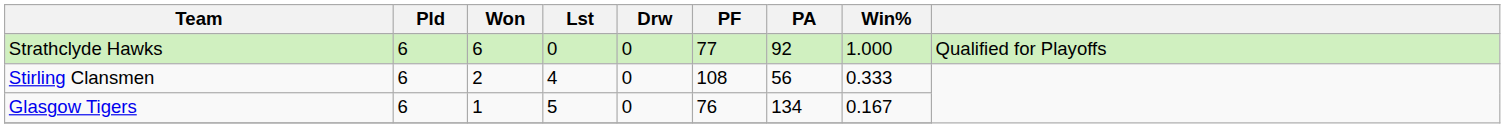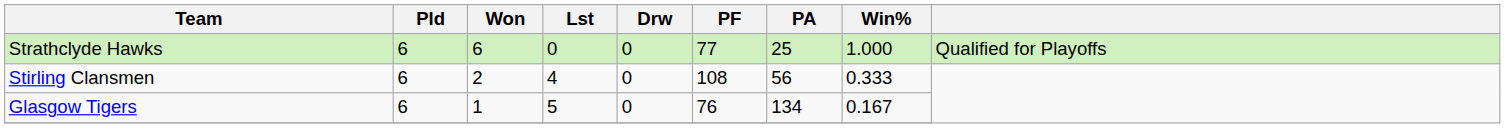 <table class="wikitable" width=65%">
 <tr>
 <th width=26%>Team</th>
 <th width=5%>Pld</th>
 <th width=5%>Won</th>
 <th width=5%>Lst</th>
 <th width=5%>Drw</th>
 <th width=5%>PF</th>
 <th width=5%>PA</th>
 <th width=6%>Win%</th>
 <th width=38%></th>
 </tr>
 <tr bgcolor="#d0f0c0">
 <td>Strathclyde Hawks</td>
 <td>6</td>
 <td>6</td>
 <td>0</td>
 <td>0</td>
 <td>77</td>
-<td>92</td>
+<td>25</td>
 <td>1.000</td>
 <td>Qualified for Playoffs</td>
 </tr>
 <tr>
 <td><a href='#'>Stirling</a> Clansmen</td>
 <td>6</td>
 <td>2</td>
 <td>4</td>
 <td>0</td>
 <td>108</td>
 <td>56</td>
 <td>0.333</td>
 </tr>
 <tr>
 <td><a href='#'>Glasgow Tigers</a></td>
 <td>6</td>
 <td>1</td>
 <td>5</td>
 <td>0</td>
 <td>76</td>
 <td>134</td>
 <td>0.167</td>
 </tr>
 <tr>
 </tr>
 </table>
